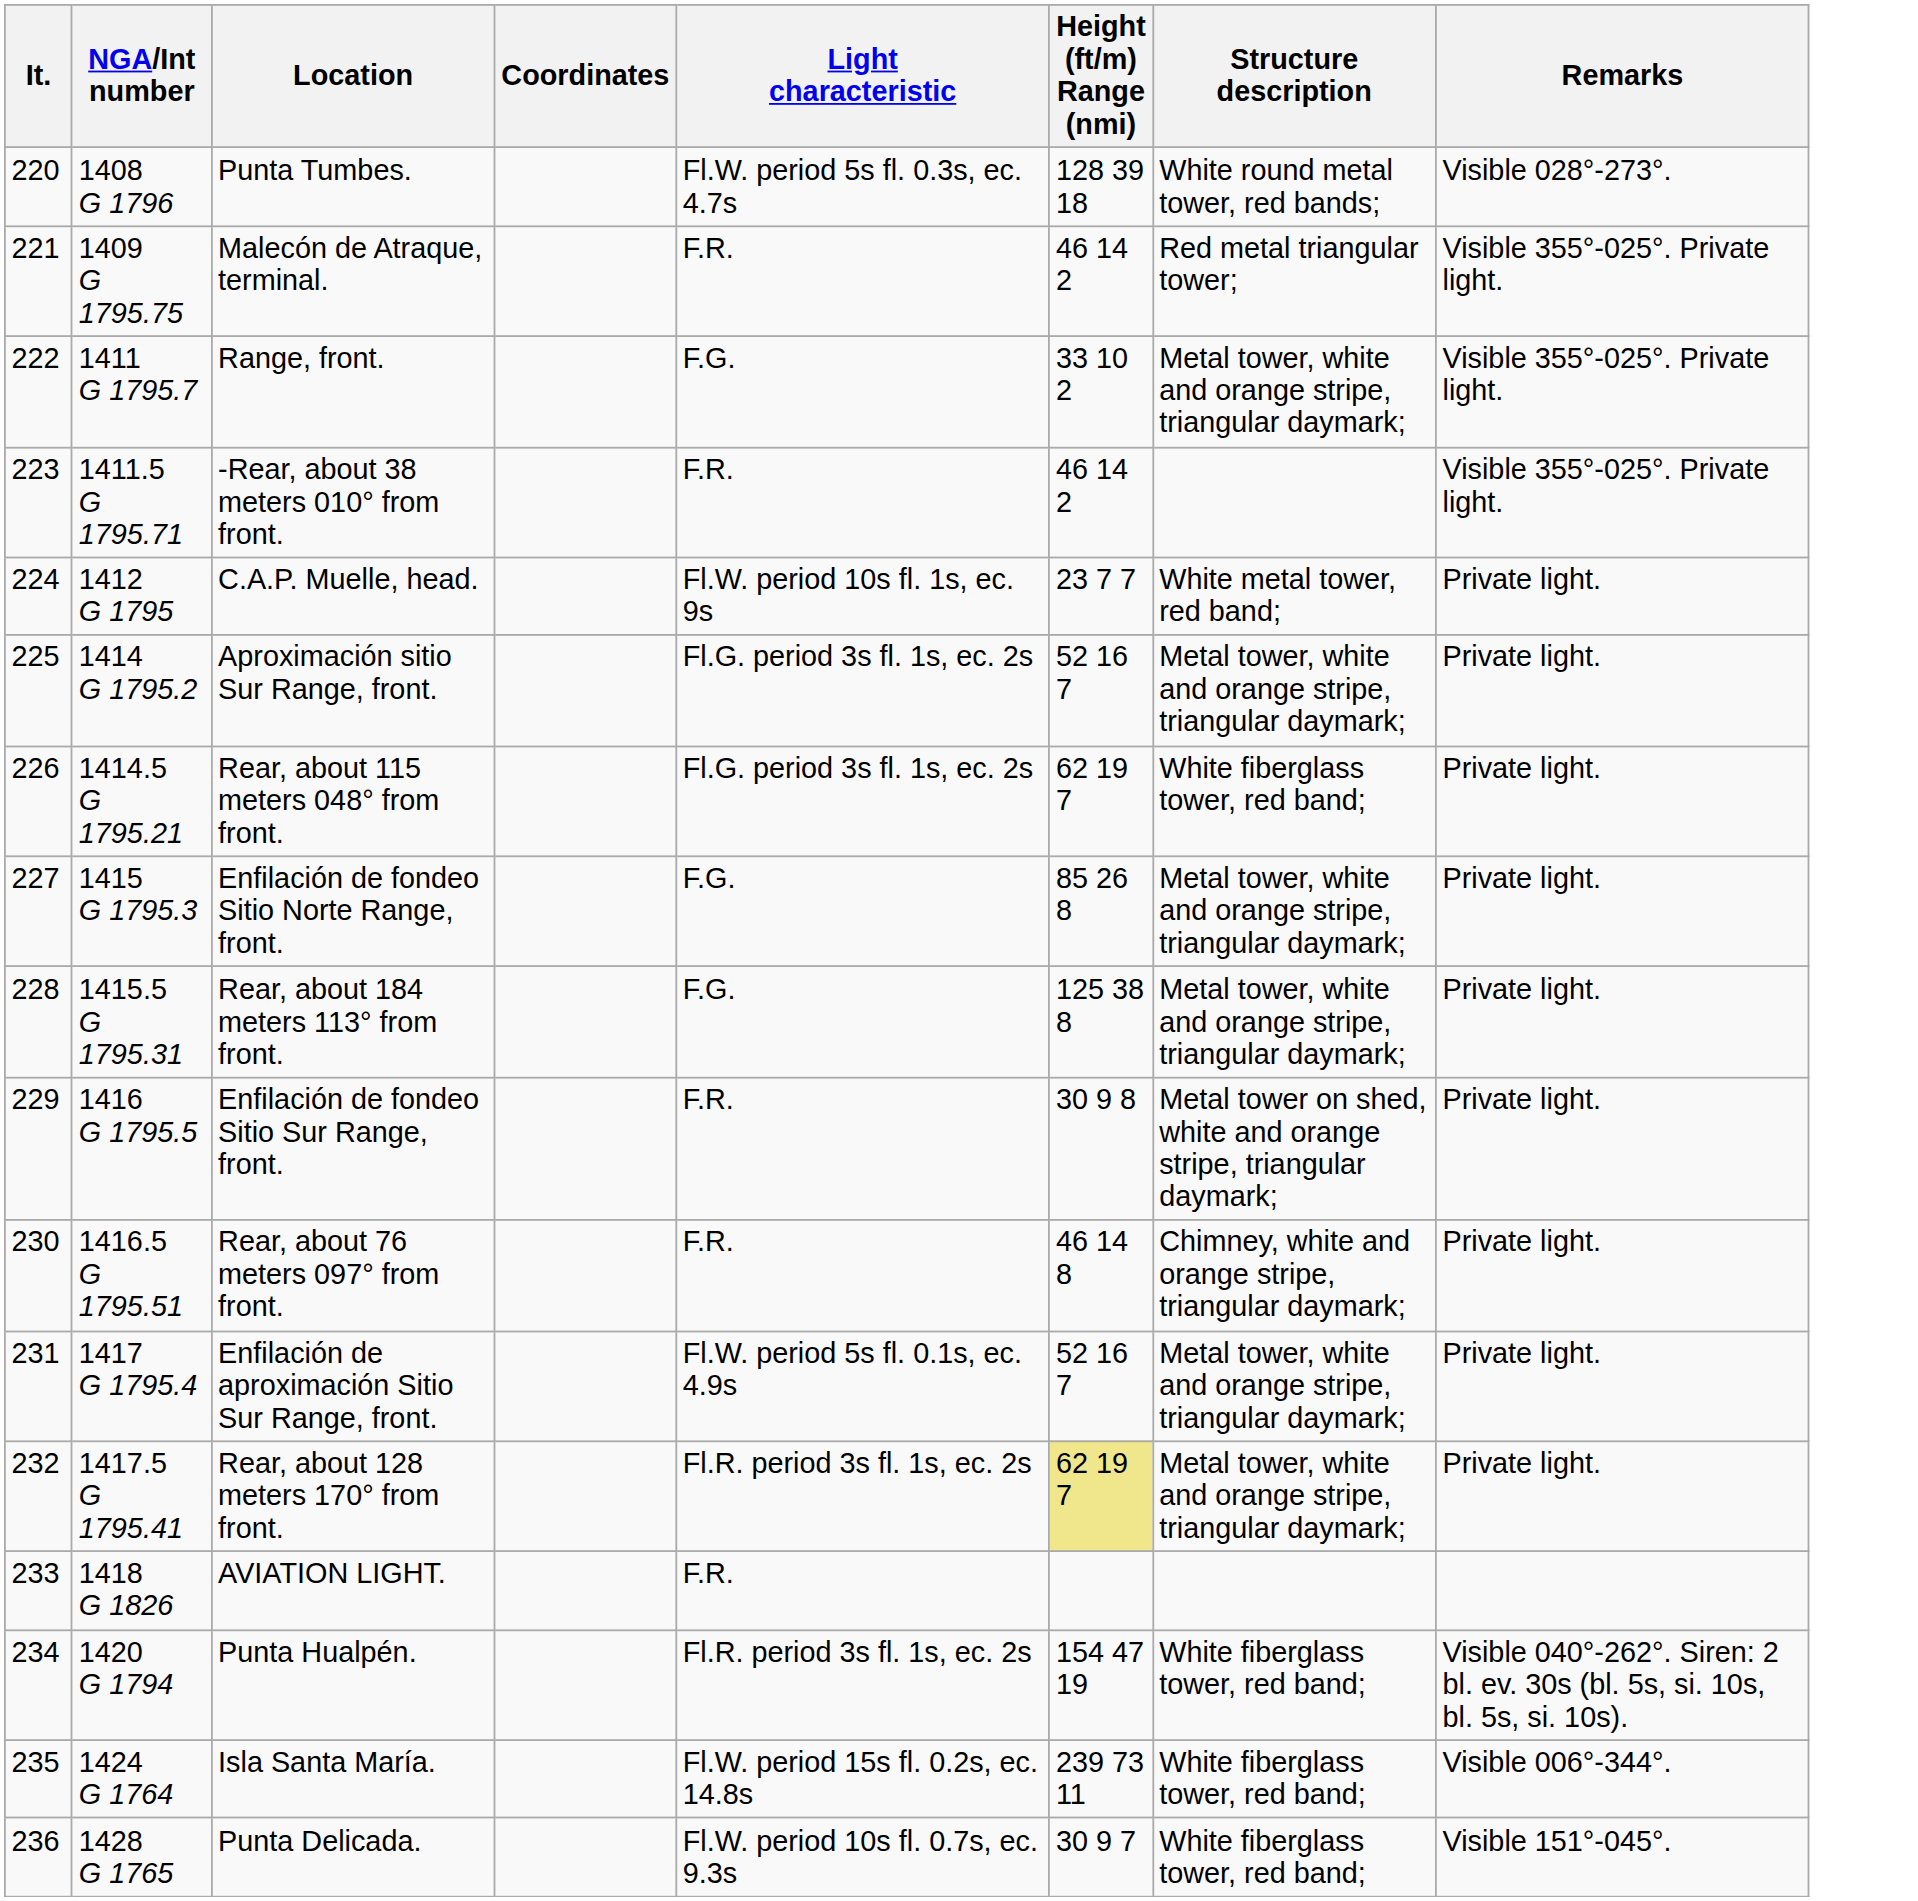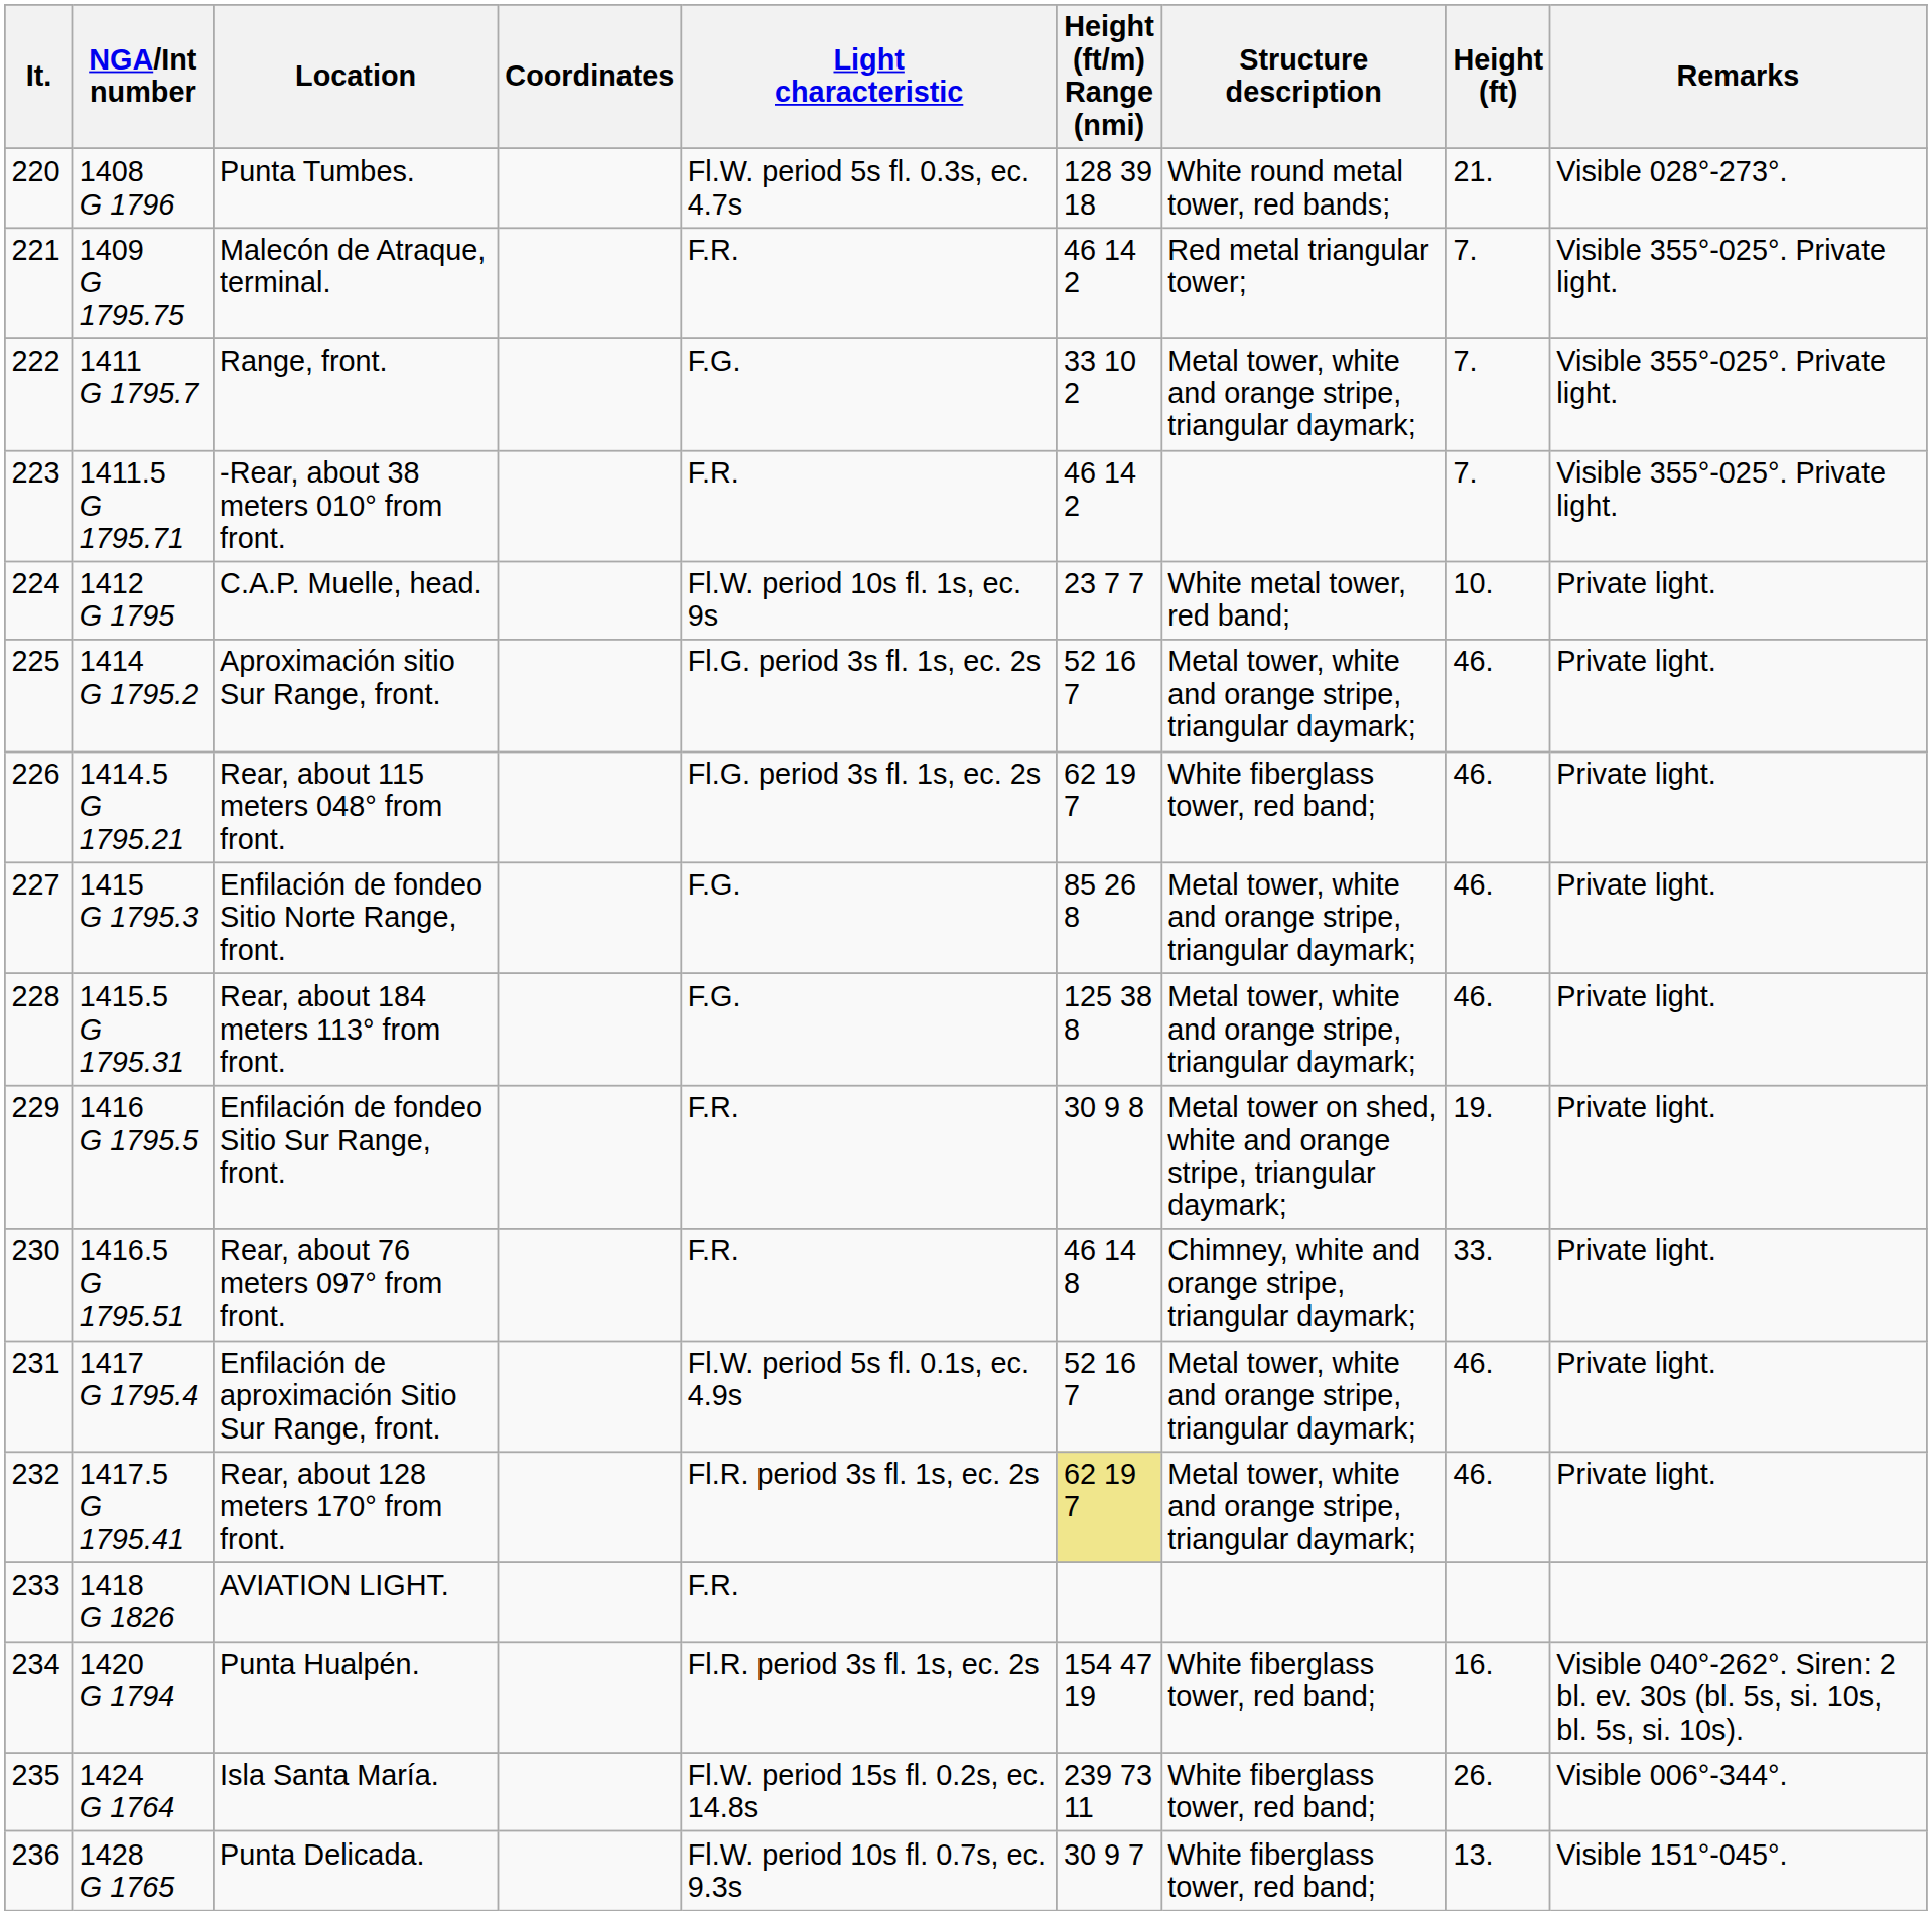 <table class="wikitable">
 <tr>
 <th width="30">It.</th>
 <th width="70"><a href='#'>NGA</a>/Int<br>number</th>
 <th width="150">Location</th>
 <th width="80">Coordinates</th>
 <th width="200"><a href='#'>Light<br>characteristic</a></th>
 <th width="50">Height (ft/m)<br>Range (nmi)</th>
 <th width="150">Structure<br>description</th>
+<th width="30">Height (ft)</th>
 <th width="200">Remarks</th>
 </tr>
 <tr valign="top">
 <td>220</td>
 <td>1408<br><em>G 1796</em></td>
 <td>Punta Tumbes.</td>
 <td></td>
 <td>Fl.W. period 5s fl. 0.3s, ec. 4.7s</td>
 <td>128 39 18</td>
 <td>White round metal tower, red  bands;</td>
+<td>21.</td>
 <td>Visible 028°-273°.</td>
 </tr>
 <tr valign="top">
 <td>221</td>
 <td>1409<br><em>G 1795.75</em></td>
 <td>Malecón de Atraque, terminal.</td>
 <td></td>
 <td>F.R.</td>
 <td>46 14 2</td>
 <td>Red metal triangular tower;</td>
+<td>7.</td>
 <td>Visible 355°-025°. Private light.</td>
 </tr>
 <tr valign="top">
 <td>222</td>
 <td>1411<br><em>G 1795.7</em></td>
 <td>Range, front.</td>
 <td></td>
 <td>F.G.</td>
 <td>33 10 2</td>
 <td>Metal tower, white and orange stripe, triangular daymark;</td>
+<td>7.</td>
 <td>Visible 355°-025°. Private light.</td>
 </tr>
 <tr valign="top">
 <td>223</td>
 <td>1411.5<br><em>G 1795.71</em></td>
 <td>-Rear, about 38 meters 010° from front.</td>
 <td></td>
 <td>F.R.</td>
 <td>46 14 2</td>
 <td></td>
+<td>7.</td>
 <td>Visible 355°-025°. Private light.</td>
 </tr>
 <tr valign="top">
 <td>224</td>
 <td>1412<br><em>G 1795</em></td>
 <td>C.A.P. Muelle, head.</td>
 <td></td>
 <td>Fl.W. period 10s fl. 1s, ec. 9s</td>
 <td>23 7 7</td>
 <td>White metal tower, red band;</td>
+<td>10.</td>
 <td>Private light.</td>
 </tr>
 <tr valign="top">
 <td>225</td>
 <td>1414<br><em>G 1795.2</em></td>
 <td>Aproximación sitio Sur Range,  front.</td>
 <td></td>
 <td>Fl.G. period 3s fl. 1s, ec. 2s</td>
 <td>52 16 7</td>
 <td>Metal tower, white and orange  stripe, triangular daymark;</td>
+<td>46.</td>
 <td>Private light.</td>
 </tr>
 <tr valign="top">
 <td>226</td>
 <td>1414.5<br><em>G 1795.21</em></td>
 <td>Rear, about 115 meters 048° from front.</td>
 <td></td>
 <td>Fl.G. period 3s fl. 1s, ec. 2s</td>
 <td>62 19 7</td>
 <td>White fiberglass tower, red band;</td>
+<td>46.</td>
 <td>Private light.</td>
 </tr>
 <tr valign="top">
 <td>227</td>
 <td>1415<br><em>G 1795.3</em></td>
 <td>Enfilación de fondeo Sitio Norte Range, front.</td>
 <td></td>
 <td>F.G.</td>
 <td>85 26 8</td>
 <td>Metal tower, white and orange stripe, triangular daymark;</td>
+<td>46.</td>
 <td>Private light.</td>
 </tr>
 <tr valign="top">
 <td>228</td>
 <td>1415.5<br><em>G 1795.31</em></td>
 <td>Rear, about 184 meters 113° from front.</td>
 <td></td>
 <td>F.G.</td>
 <td>125 38 8</td>
 <td>Metal tower, white and orange  stripe, triangular daymark;</td>
+<td>46.</td>
 <td>Private light.</td>
 </tr>
 <tr valign="top">
 <td>229</td>
 <td>1416<br><em>G 1795.5</em></td>
 <td>Enfilación de fondeo Sitio Sur Range, front.</td>
 <td></td>
 <td>F.R.</td>
 <td>30 9 8</td>
 <td>Metal tower on shed, white and  orange stripe, triangular  daymark;</td>
+<td>19.</td>
 <td>Private light.</td>
 </tr>
 <tr valign="top">
 <td>230</td>
 <td>1416.5<br><em>G 1795.51</em></td>
 <td>Rear, about 76 meters 097° from front.</td>
 <td></td>
 <td>F.R.</td>
 <td>46 14 8</td>
 <td>Chimney, white and orange  stripe, triangular daymark;</td>
+<td>33.</td>
 <td>Private light.</td>
 </tr>
 <tr valign="top">
 <td>231</td>
 <td>1417<br><em>G 1795.4</em></td>
 <td>Enfilación de aproximación Sitio Sur Range, front.</td>
 <td></td>
 <td>Fl.W. period 5s fl. 0.1s, ec. 4.9s</td>
 <td>52 16 7</td>
 <td>Metal tower, white and orange  stripe, triangular daymark;</td>
+<td>46.</td>
 <td>Private light.</td>
 </tr>
 <tr valign="top">
 <td>232</td>
 <td>1417.5<br><em>G 1795.41</em></td>
 <td>Rear, about 128 meters 170° from front.</td>
 <td></td>
 <td>Fl.R. period 3s fl. 1s, ec. 2s</td>
 <td style="background: khaki;">62 19 7</td>
 <td>Metal tower, white and orange  stripe, triangular daymark;</td>
+<td>46.</td>
 <td>Private light.</td>
 </tr>
 <tr valign="top">
 <td>233</td>
 <td>1418<br><em>G 1826</em></td>
 <td>AVIATION LIGHT.</td>
 <td></td>
 <td>F.R.</td>
+<td></td>
 <td></td>
 <td></td>
 <td></td>
 </tr>
 <tr valign="top">
 <td>234</td>
 <td>1420<br><em>G 1794</em></td>
 <td>Punta Hualpén.</td>
 <td></td>
 <td>Fl.R. period 3s fl. 1s, ec. 2s</td>
 <td>154 47 19</td>
 <td>White fiberglass tower, red band;</td>
+<td>16.</td>
 <td>Visible 040°-262°. Siren:  2 bl. ev. 30s (bl. 5s, si.  10s, bl. 5s, si. 10s).</td>
 </tr>
 <tr valign="top">
 <td>235</td>
 <td>1424<br><em>G 1764</em></td>
 <td>Isla Santa María.</td>
 <td></td>
 <td>Fl.W. period 15s fl. 0.2s, ec. 14.8s</td>
 <td>239 73 11</td>
 <td>White fiberglass tower, red band;</td>
+<td>26.</td>
 <td>Visible 006°-344°.</td>
 </tr>
 <tr valign="top">
 <td>236</td>
 <td>1428<br><em>G 1765</em></td>
 <td>Punta Delicada.</td>
 <td></td>
 <td>Fl.W. period 10s fl. 0.7s, ec. 9.3s</td>
 <td>30 9 7</td>
 <td>White fiberglass tower, red band;</td>
+<td>13.</td>
 <td>Visible 151°-045°.</td>
 </tr>
 </table>
